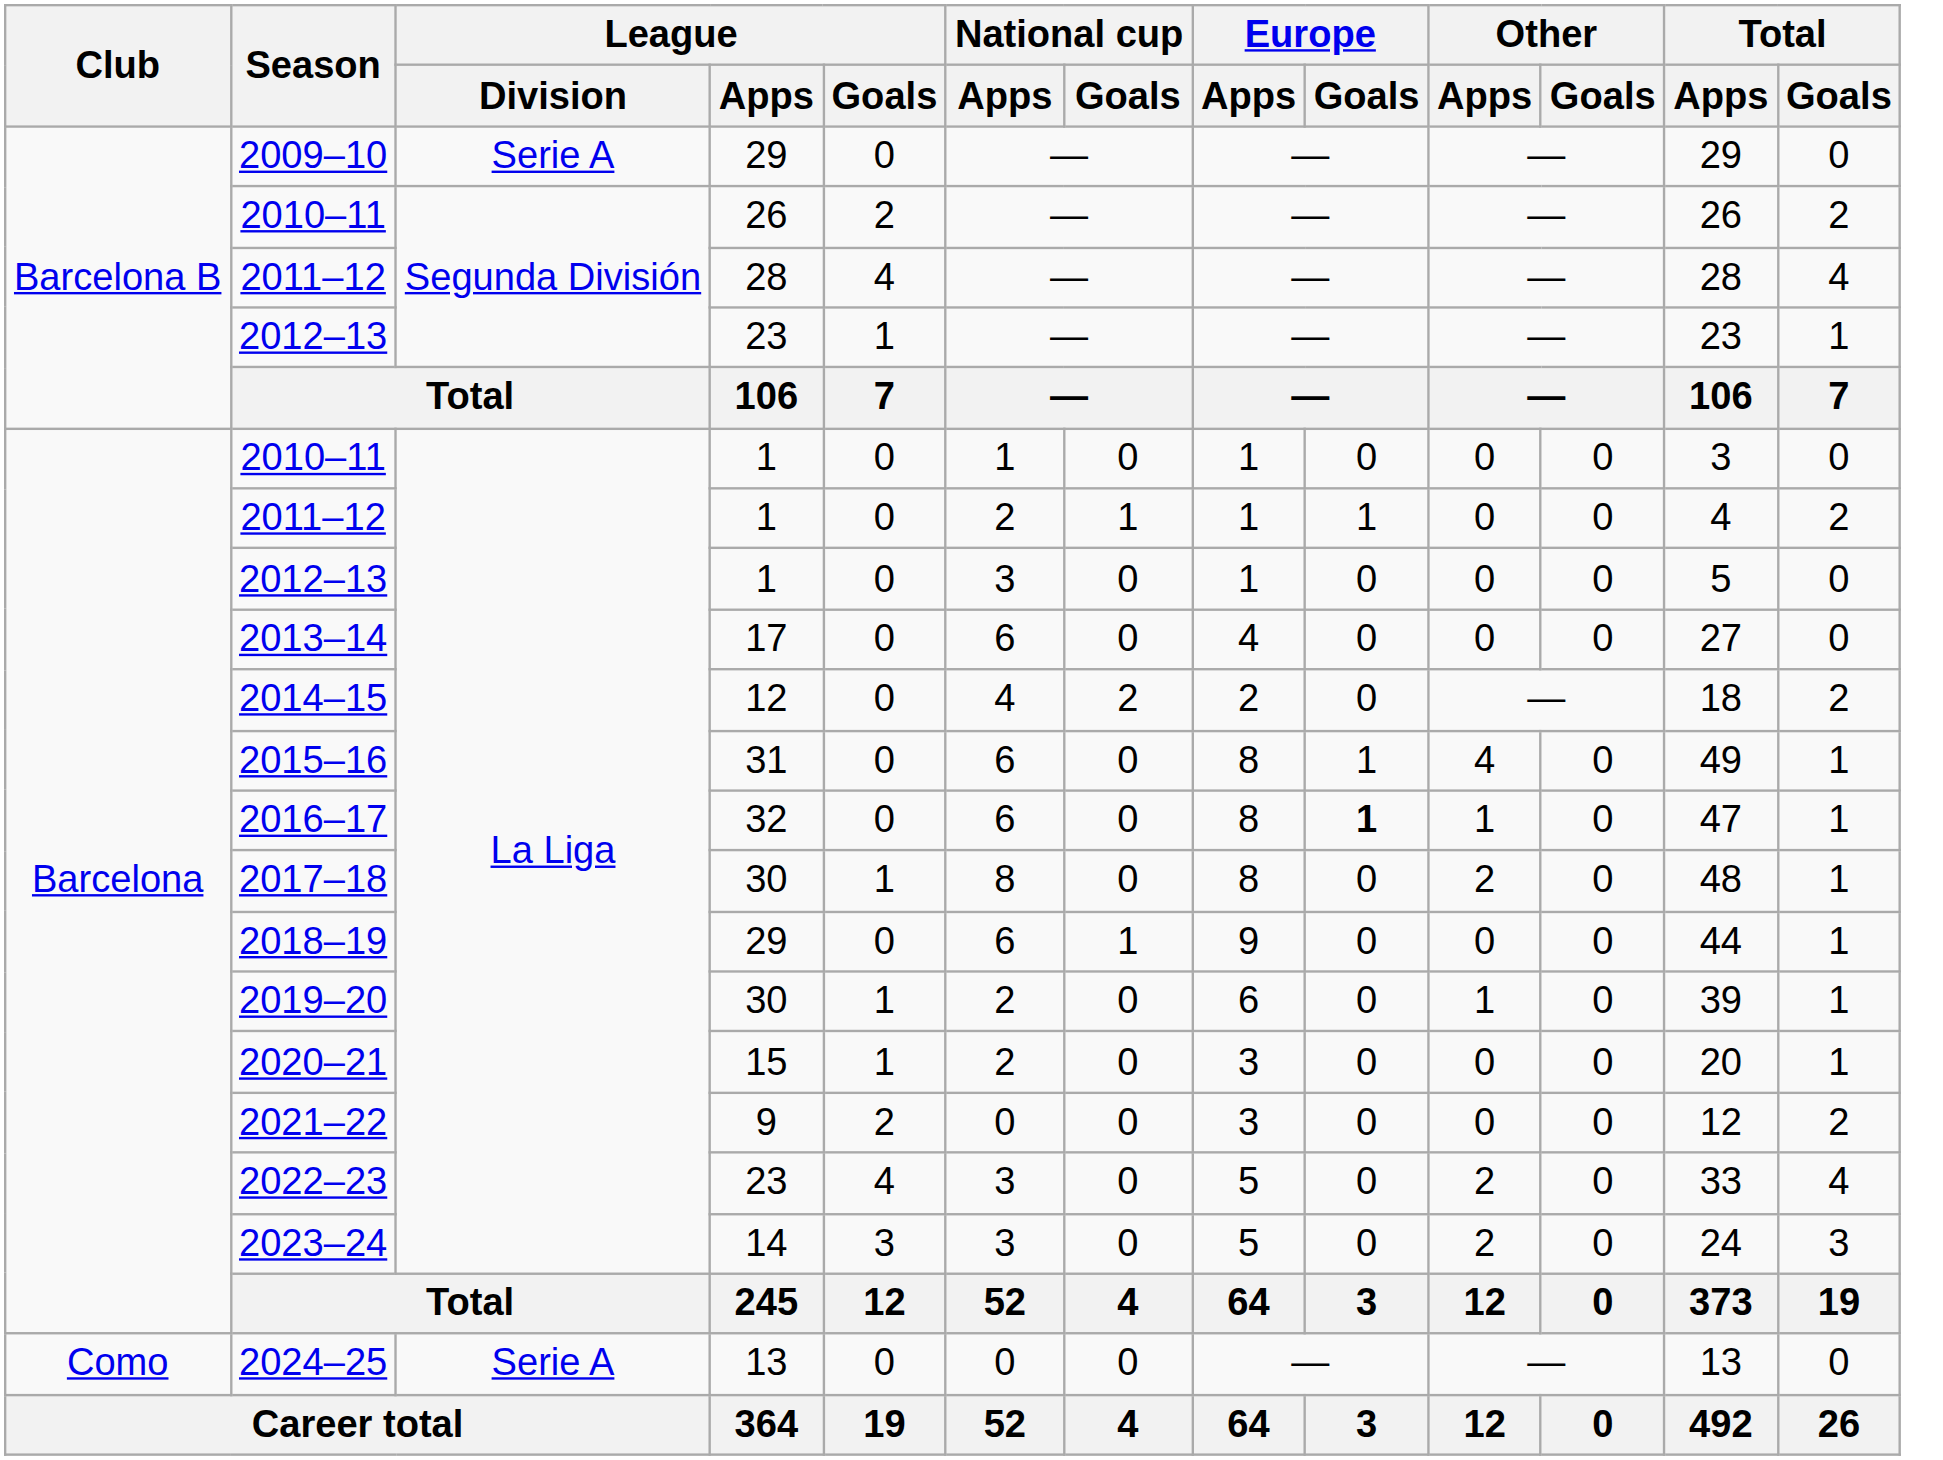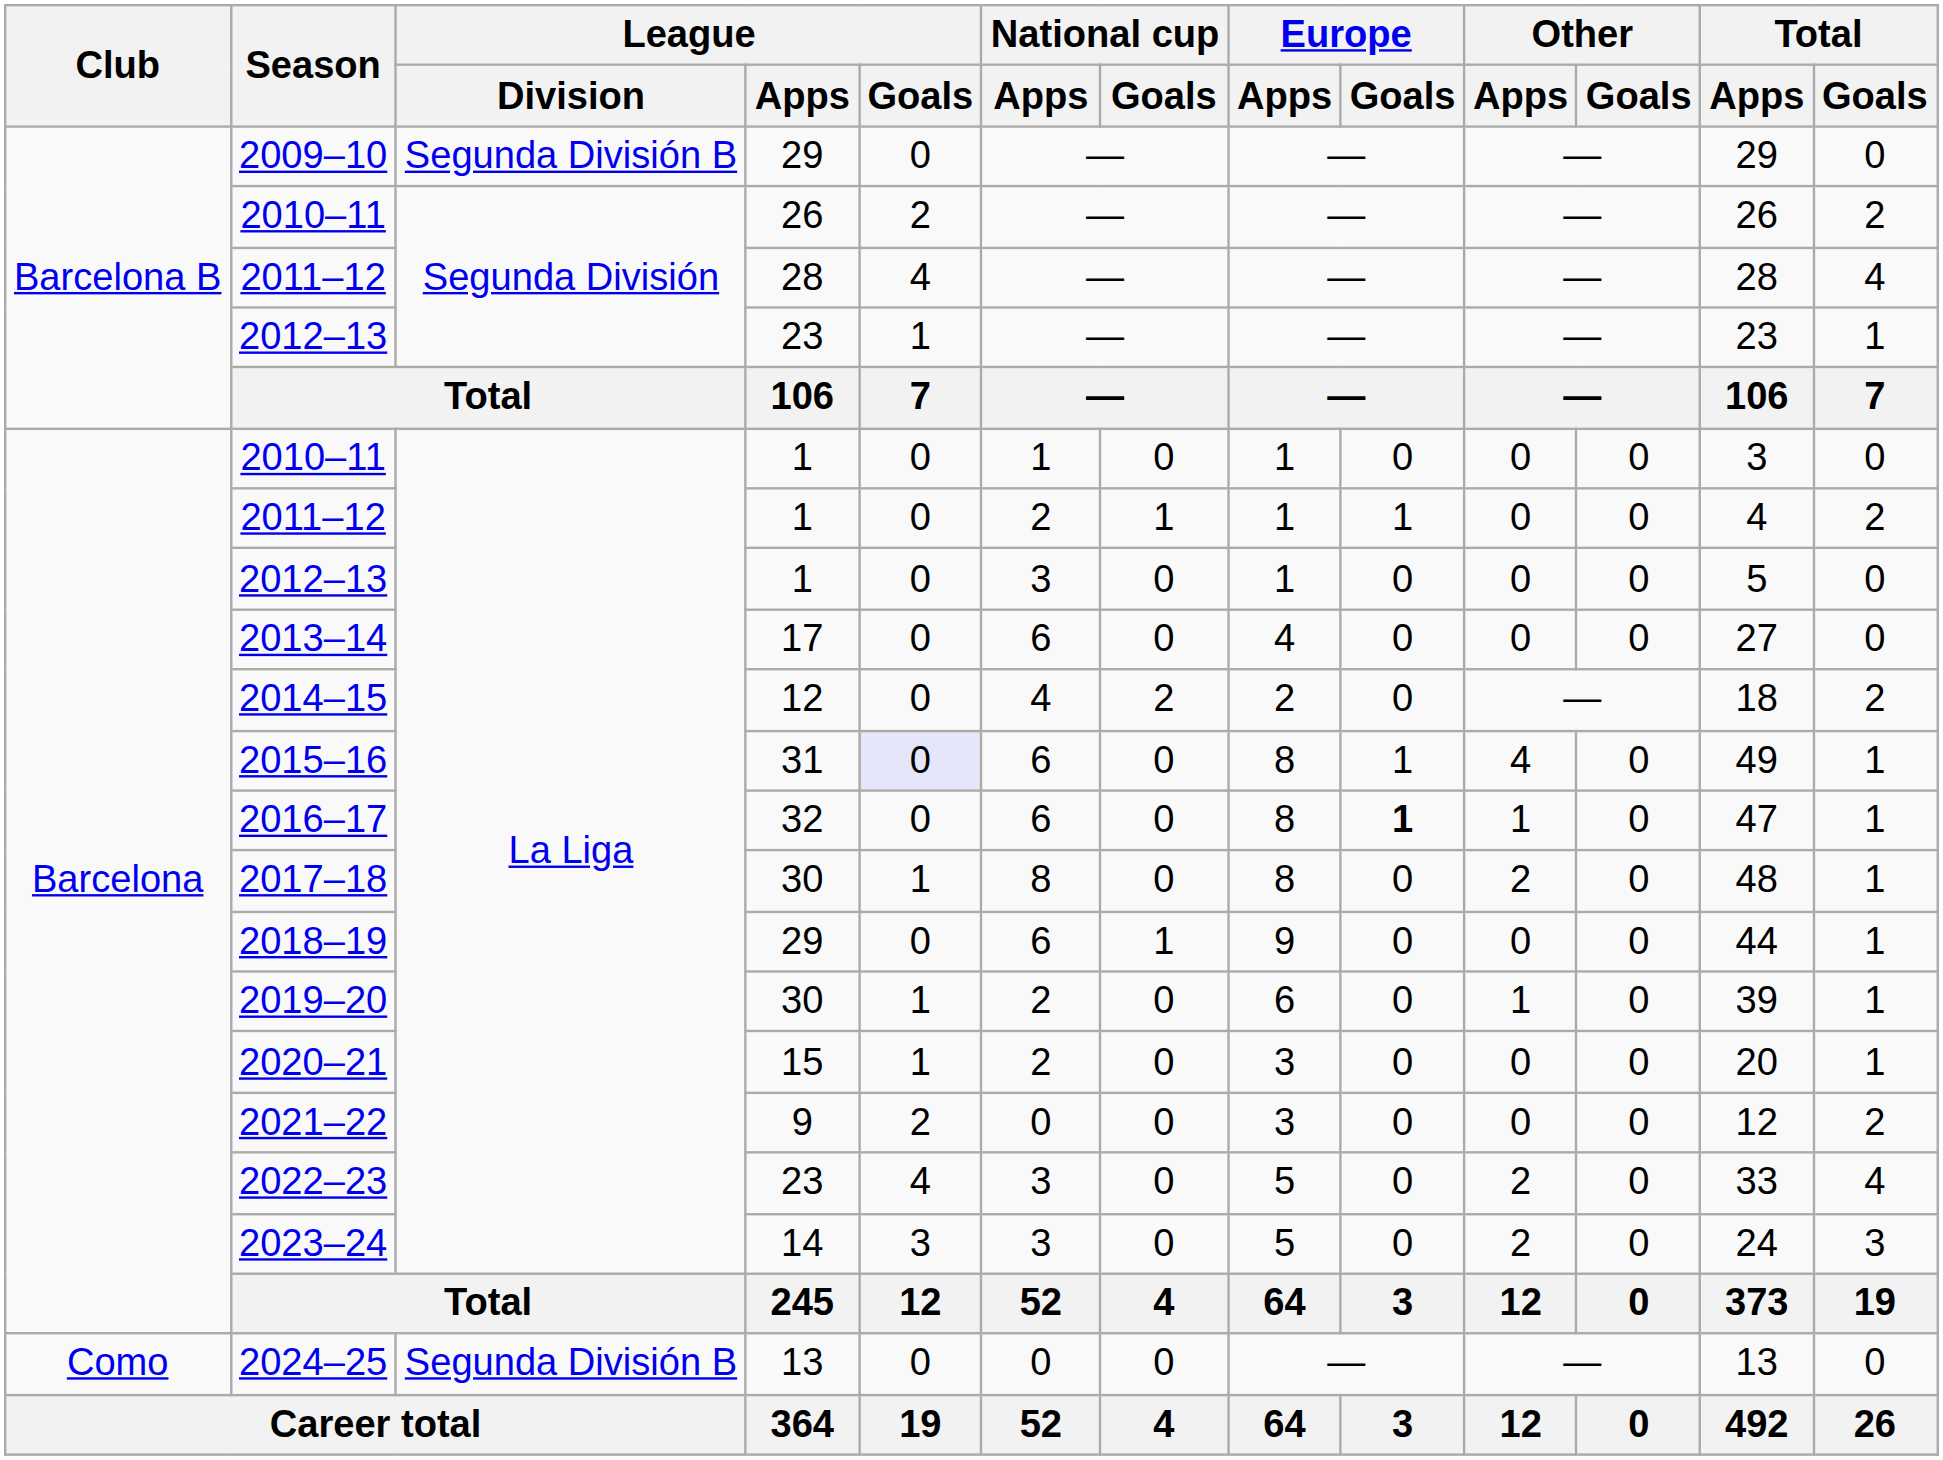 <table class="wikitable" style="text-align:center">
 <tr>
 <th rowspan="2">Club</th>
 <th rowspan="2">Season</th>
 <th colspan="3">League</th>
 <th colspan="2">National cup</th>
 <th colspan="2"><a href='#'>Europe</a></th>
 <th colspan="2">Other</th>
 <th colspan="2">Total</th>
 </tr>
 <tr>
 <th>Division</th>
 <th>Apps</th>
 <th>Goals</th>
 <th>Apps</th>
 <th>Goals</th>
 <th>Apps</th>
 <th>Goals</th>
 <th>Apps</th>
 <th>Goals</th>
 <th>Apps</th>
 <th>Goals</th>
 </tr>
 <tr>
 <td rowspan="5"><a href='#'>Barcelona B</a></td>
 <td><a href='#'>2009–10</a></td>
-<td><a href='#'>Serie A</a></td>
+<td><a href='#'>Segunda División B</a></td>
 <td>29</td>
 <td>0</td>
 <td colspan="2">—</td>
 <td colspan="2">—</td>
 <td colspan="2">—</td>
 <td>29</td>
 <td>0</td>
 </tr>
 <tr>
 <td><a href='#'>2010–11</a></td>
 <td rowspan="3"><a href='#'>Segunda División</a></td>
 <td>26</td>
 <td>2</td>
 <td colspan="2">—</td>
 <td colspan="2">—</td>
 <td colspan="2">—</td>
 <td>26</td>
 <td>2</td>
 </tr>
 <tr>
 <td><a href='#'>2011–12</a></td>
 <td>28</td>
 <td>4</td>
 <td colspan="2">—</td>
 <td colspan="2">—</td>
 <td colspan="2">—</td>
 <td>28</td>
 <td>4</td>
 </tr>
 <tr>
 <td><a href='#'>2012–13</a></td>
 <td>23</td>
 <td>1</td>
 <td colspan="2">—</td>
 <td colspan="2">—</td>
 <td colspan="2">—</td>
 <td>23</td>
 <td>1</td>
 </tr>
 <tr>
 <th colspan="2">Total</th>
 <th>106</th>
 <th>7</th>
 <th colspan="2">—</th>
 <th colspan="2">—</th>
 <th colspan="2">—</th>
 <th>106</th>
 <th>7</th>
 </tr>
 <tr>
 <td rowspan="15"><a href='#'>Barcelona</a></td>
 <td><a href='#'>2010–11</a></td>
 <td rowspan="14"><a href='#'>La Liga</a></td>
 <td>1</td>
 <td>0</td>
 <td>1</td>
 <td>0</td>
 <td>1</td>
 <td>0</td>
 <td>0</td>
 <td>0</td>
 <td>3</td>
 <td>0</td>
 </tr>
 <tr>
 <td><a href='#'>2011–12</a></td>
 <td>1</td>
 <td>0</td>
 <td>2</td>
 <td>1</td>
 <td>1</td>
 <td>1</td>
 <td>0</td>
 <td>0</td>
 <td>4</td>
 <td>2</td>
 </tr>
 <tr>
 <td><a href='#'>2012–13</a></td>
 <td>1</td>
 <td>0</td>
 <td>3</td>
 <td>0</td>
 <td>1</td>
 <td>0</td>
 <td>0</td>
 <td>0</td>
 <td>5</td>
 <td>0</td>
 </tr>
 <tr>
 <td><a href='#'>2013–14</a></td>
 <td>17</td>
 <td>0</td>
 <td>6</td>
 <td>0</td>
 <td>4</td>
 <td>0</td>
 <td>0</td>
 <td>0</td>
 <td>27</td>
 <td>0</td>
 </tr>
 <tr>
 <td><a href='#'>2014–15</a></td>
 <td>12</td>
 <td>0</td>
 <td>4</td>
 <td>2</td>
 <td>2</td>
 <td>0</td>
 <td colspan=2>—</td>
 <td>18</td>
 <td>2</td>
 </tr>
 <tr>
 <td><a href='#'>2015–16</a></td>
 <td>31</td>
-<td>0</td>
+<td style="background: lavender;">0</td>
 <td>6</td>
 <td>0</td>
 <td>8</td>
 <td>1</td>
 <td>4</td>
 <td>0</td>
 <td>49</td>
 <td>1</td>
 </tr>
 <tr>
 <td><a href='#'>2016–17</a></td>
 <td>32</td>
 <td>0</td>
 <td>6</td>
 <td>0</td>
 <td>8</td>
 <td><strong>1</strong></td>
 <td>1</td>
 <td>0</td>
 <td>47</td>
 <td>1</td>
 </tr>
 <tr>
 <td><a href='#'>2017–18</a></td>
 <td>30</td>
 <td>1</td>
 <td>8</td>
 <td>0</td>
 <td>8</td>
 <td>0</td>
 <td>2</td>
 <td>0</td>
 <td>48</td>
 <td>1</td>
 </tr>
 <tr>
 <td><a href='#'>2018–19</a></td>
 <td>29</td>
 <td>0</td>
 <td>6</td>
 <td>1</td>
 <td>9</td>
 <td>0</td>
 <td>0</td>
 <td>0</td>
 <td>44</td>
 <td>1</td>
 </tr>
 <tr>
 <td><a href='#'>2019–20</a></td>
 <td>30</td>
 <td>1</td>
 <td>2</td>
 <td>0</td>
 <td>6</td>
 <td>0</td>
 <td>1</td>
 <td>0</td>
 <td>39</td>
 <td>1</td>
 </tr>
 <tr>
 <td><a href='#'>2020–21</a></td>
 <td>15</td>
 <td>1</td>
 <td>2</td>
 <td>0</td>
 <td>3</td>
 <td>0</td>
 <td>0</td>
 <td>0</td>
 <td>20</td>
 <td>1</td>
 </tr>
 <tr>
 <td><a href='#'>2021–22</a></td>
 <td>9</td>
 <td>2</td>
 <td>0</td>
 <td>0</td>
 <td>3</td>
 <td>0</td>
 <td>0</td>
 <td>0</td>
 <td>12</td>
 <td>2</td>
 </tr>
 <tr>
 <td><a href='#'>2022–23</a></td>
 <td>23</td>
 <td>4</td>
 <td>3</td>
 <td>0</td>
 <td>5</td>
 <td>0</td>
 <td>2</td>
 <td>0</td>
 <td>33</td>
 <td>4</td>
 </tr>
 <tr>
 <td><a href='#'>2023–24</a></td>
 <td>14</td>
 <td>3</td>
 <td>3</td>
 <td>0</td>
 <td>5</td>
 <td>0</td>
 <td>2</td>
 <td>0</td>
 <td>24</td>
 <td>3</td>
 </tr>
 <tr>
 <th colspan="2">Total</th>
 <th>245</th>
 <th>12</th>
 <th>52</th>
 <th>4</th>
 <th>64</th>
 <th>3</th>
 <th>12</th>
 <th>0</th>
 <th>373</th>
 <th>19</th>
 </tr>
 <tr>
 <td><a href='#'>Como</a></td>
 <td><a href='#'>2024–25</a></td>
-<td><a href='#'>Serie A</a></td>
+<td><a href='#'>Segunda División B</a></td>
 <td>13</td>
 <td>0</td>
 <td>0</td>
 <td>0</td>
 <td colspan="2">—</td>
 <td colspan="2">—</td>
 <td>13</td>
 <td>0</td>
 </tr>
 <tr>
 <th colspan="3">Career total</th>
 <th>364</th>
 <th>19</th>
 <th>52</th>
 <th>4</th>
 <th>64</th>
 <th>3</th>
 <th>12</th>
 <th>0</th>
 <th>492</th>
 <th>26</th>
 </tr>
 </table>
